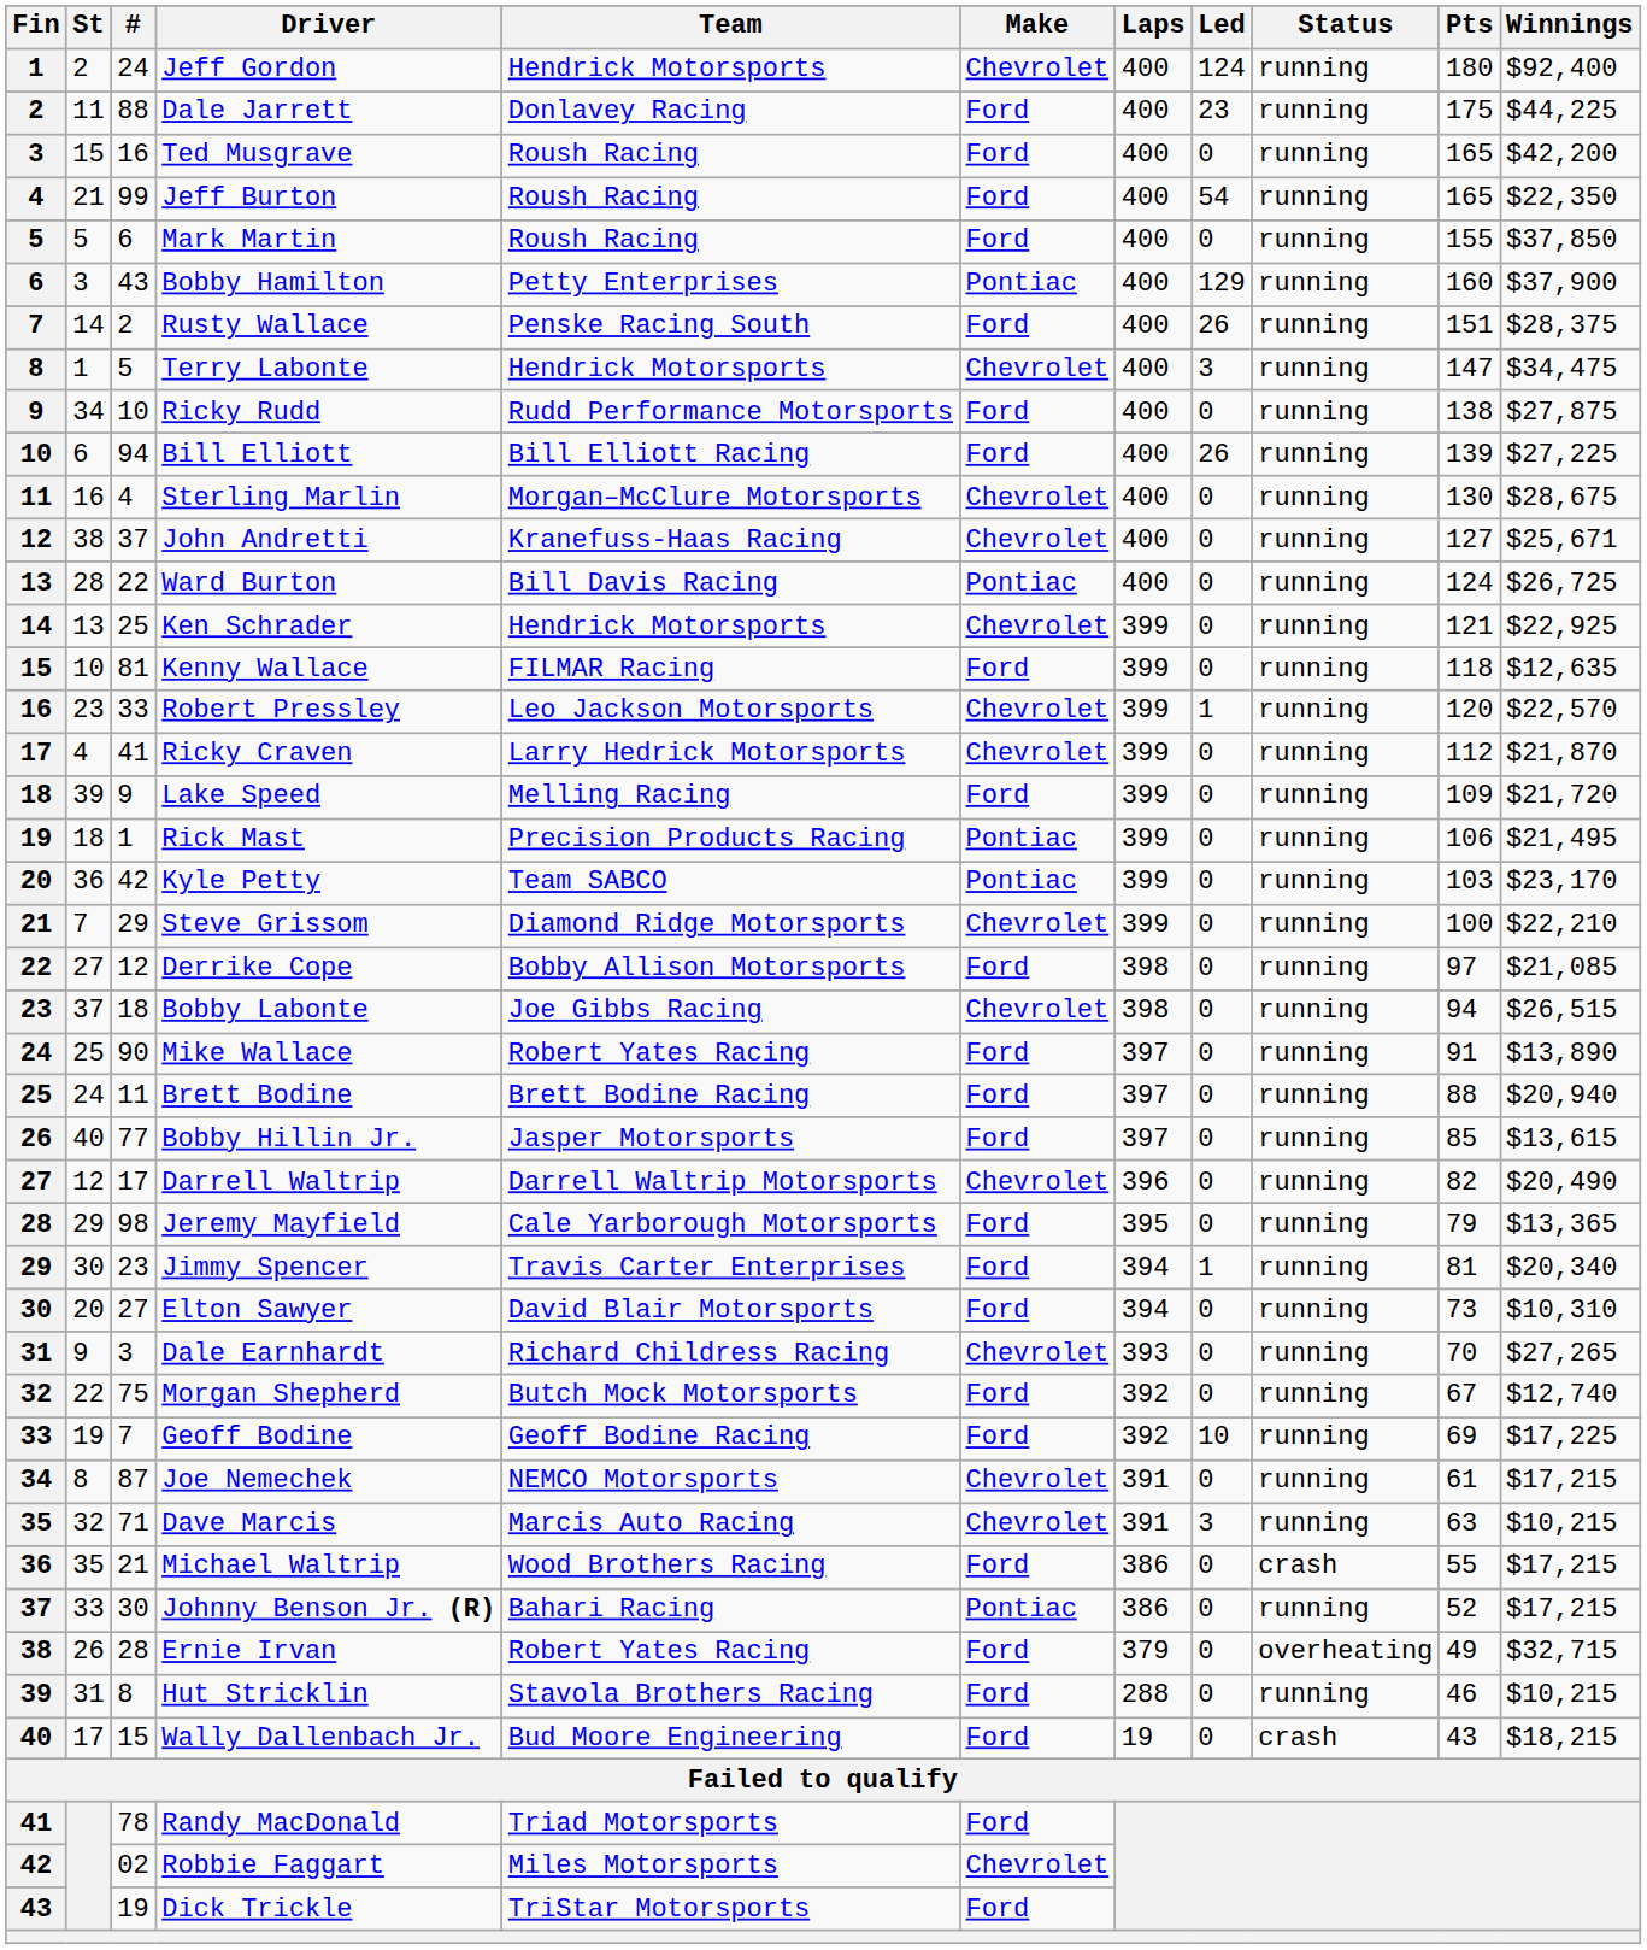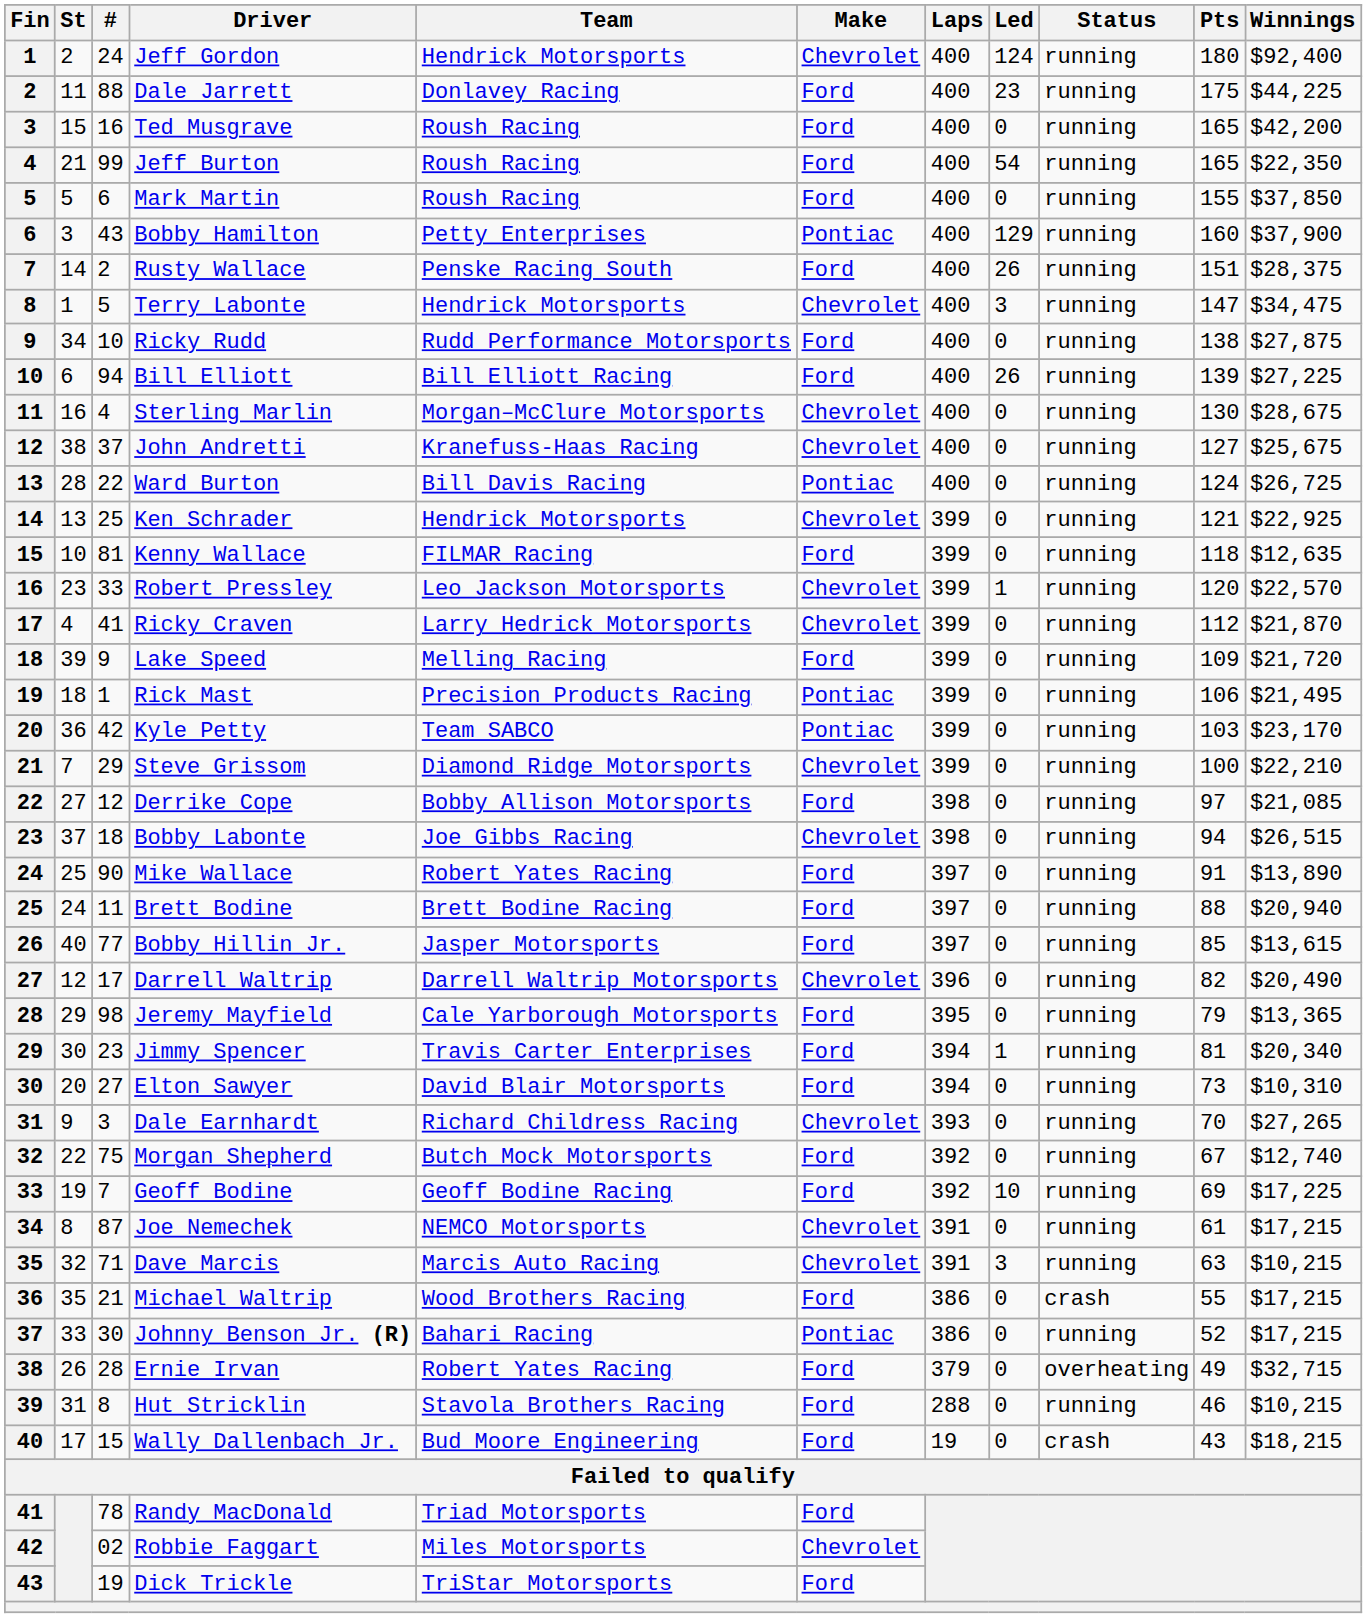 <table class="wikitable" style="font-size:95%">
 <tr>
 <th>Fin</th>
 <th>St</th>
 <th>#</th>
 <th>Driver</th>
 <th>Team</th>
 <th>Make</th>
 <th>Laps</th>
 <th>Led</th>
 <th>Status</th>
 <th>Pts</th>
 <th>Winnings</th>
 </tr>
 <tr>
 <th>1</th>
 <td>2</td>
 <td>24</td>
 <td><a href='#'>Jeff Gordon</a></td>
 <td><a href='#'>Hendrick Motorsports</a></td>
 <td><a href='#'>Chevrolet</a></td>
 <td>400</td>
 <td>124</td>
 <td>running</td>
 <td>180</td>
 <td>$92,400</td>
 </tr>
 <tr>
 <th>2</th>
 <td>11</td>
 <td>88</td>
 <td><a href='#'>Dale Jarrett</a></td>
 <td><a href='#'>Donlavey Racing</a></td>
 <td><a href='#'>Ford</a></td>
 <td>400</td>
 <td>23</td>
 <td>running</td>
 <td>175</td>
 <td>$44,225</td>
 </tr>
 <tr>
 <th>3</th>
 <td>15</td>
 <td>16</td>
 <td><a href='#'>Ted Musgrave</a></td>
 <td><a href='#'>Roush Racing</a></td>
 <td><a href='#'>Ford</a></td>
 <td>400</td>
 <td>0</td>
 <td>running</td>
 <td>165</td>
 <td>$42,200</td>
 </tr>
 <tr>
 <th>4</th>
 <td>21</td>
 <td>99</td>
 <td><a href='#'>Jeff Burton</a></td>
 <td><a href='#'>Roush Racing</a></td>
 <td><a href='#'>Ford</a></td>
 <td>400</td>
 <td>54</td>
 <td>running</td>
 <td>165</td>
 <td>$22,350</td>
 </tr>
 <tr>
 <th>5</th>
 <td>5</td>
 <td>6</td>
 <td><a href='#'>Mark Martin</a></td>
 <td><a href='#'>Roush Racing</a></td>
 <td><a href='#'>Ford</a></td>
 <td>400</td>
 <td>0</td>
 <td>running</td>
 <td>155</td>
 <td>$37,850</td>
 </tr>
 <tr>
 <th>6</th>
 <td>3</td>
 <td>43</td>
 <td><a href='#'>Bobby Hamilton</a></td>
 <td><a href='#'>Petty Enterprises</a></td>
 <td><a href='#'>Pontiac</a></td>
 <td>400</td>
 <td>129</td>
 <td>running</td>
 <td>160</td>
 <td>$37,900</td>
 </tr>
 <tr>
 <th>7</th>
 <td>14</td>
 <td>2</td>
 <td><a href='#'>Rusty Wallace</a></td>
 <td><a href='#'>Penske Racing South</a></td>
 <td><a href='#'>Ford</a></td>
 <td>400</td>
 <td>26</td>
 <td>running</td>
 <td>151</td>
 <td>$28,375</td>
 </tr>
 <tr>
 <th>8</th>
 <td>1</td>
 <td>5</td>
 <td><a href='#'>Terry Labonte</a></td>
 <td><a href='#'>Hendrick Motorsports</a></td>
 <td><a href='#'>Chevrolet</a></td>
 <td>400</td>
 <td>3</td>
 <td>running</td>
 <td>147</td>
 <td>$34,475</td>
 </tr>
 <tr>
 <th>9</th>
 <td>34</td>
 <td>10</td>
 <td><a href='#'>Ricky Rudd</a></td>
 <td><a href='#'>Rudd Performance Motorsports</a></td>
 <td><a href='#'>Ford</a></td>
 <td>400</td>
 <td>0</td>
 <td>running</td>
 <td>138</td>
 <td>$27,875</td>
 </tr>
 <tr>
 <th>10</th>
 <td>6</td>
 <td>94</td>
 <td><a href='#'>Bill Elliott</a></td>
 <td><a href='#'>Bill Elliott Racing</a></td>
 <td><a href='#'>Ford</a></td>
 <td>400</td>
 <td>26</td>
 <td>running</td>
 <td>139</td>
 <td>$27,225</td>
 </tr>
 <tr>
 <th>11</th>
 <td>16</td>
 <td>4</td>
 <td><a href='#'>Sterling Marlin</a></td>
 <td><a href='#'>Morgan–McClure Motorsports</a></td>
 <td><a href='#'>Chevrolet</a></td>
 <td>400</td>
 <td>0</td>
 <td>running</td>
 <td>130</td>
 <td>$28,675</td>
 </tr>
 <tr>
 <th>12</th>
 <td>38</td>
 <td>37</td>
 <td><a href='#'>John Andretti</a></td>
 <td><a href='#'>Kranefuss-Haas Racing</a></td>
 <td><a href='#'>Chevrolet</a></td>
 <td>400</td>
 <td>0</td>
 <td>running</td>
 <td>127</td>
-<td>$25,671</td>
+<td>$25,675</td>
 </tr>
 <tr>
 <th>13</th>
 <td>28</td>
 <td>22</td>
 <td><a href='#'>Ward Burton</a></td>
 <td><a href='#'>Bill Davis Racing</a></td>
 <td><a href='#'>Pontiac</a></td>
 <td>400</td>
 <td>0</td>
 <td>running</td>
 <td>124</td>
 <td>$26,725</td>
 </tr>
 <tr>
 <th>14</th>
 <td>13</td>
 <td>25</td>
 <td><a href='#'>Ken Schrader</a></td>
 <td><a href='#'>Hendrick Motorsports</a></td>
 <td><a href='#'>Chevrolet</a></td>
 <td>399</td>
 <td>0</td>
 <td>running</td>
 <td>121</td>
 <td>$22,925</td>
 </tr>
 <tr>
 <th>15</th>
 <td>10</td>
 <td>81</td>
 <td><a href='#'>Kenny Wallace</a></td>
 <td><a href='#'>FILMAR Racing</a></td>
 <td><a href='#'>Ford</a></td>
 <td>399</td>
 <td>0</td>
 <td>running</td>
 <td>118</td>
 <td>$12,635</td>
 </tr>
 <tr>
 <th>16</th>
 <td>23</td>
 <td>33</td>
 <td><a href='#'>Robert Pressley</a></td>
 <td><a href='#'>Leo Jackson Motorsports</a></td>
 <td><a href='#'>Chevrolet</a></td>
 <td>399</td>
 <td>1</td>
 <td>running</td>
 <td>120</td>
 <td>$22,570</td>
 </tr>
 <tr>
 <th>17</th>
 <td>4</td>
 <td>41</td>
 <td><a href='#'>Ricky Craven</a></td>
 <td><a href='#'>Larry Hedrick Motorsports</a></td>
 <td><a href='#'>Chevrolet</a></td>
 <td>399</td>
 <td>0</td>
 <td>running</td>
 <td>112</td>
 <td>$21,870</td>
 </tr>
 <tr>
 <th>18</th>
 <td>39</td>
 <td>9</td>
 <td><a href='#'>Lake Speed</a></td>
 <td><a href='#'>Melling Racing</a></td>
 <td><a href='#'>Ford</a></td>
 <td>399</td>
 <td>0</td>
 <td>running</td>
 <td>109</td>
 <td>$21,720</td>
 </tr>
 <tr>
 <th>19</th>
 <td>18</td>
 <td>1</td>
 <td><a href='#'>Rick Mast</a></td>
 <td><a href='#'>Precision Products Racing</a></td>
 <td><a href='#'>Pontiac</a></td>
 <td>399</td>
 <td>0</td>
 <td>running</td>
 <td>106</td>
 <td>$21,495</td>
 </tr>
 <tr>
 <th>20</th>
 <td>36</td>
 <td>42</td>
 <td><a href='#'>Kyle Petty</a></td>
 <td><a href='#'>Team SABCO</a></td>
 <td><a href='#'>Pontiac</a></td>
 <td>399</td>
 <td>0</td>
 <td>running</td>
 <td>103</td>
 <td>$23,170</td>
 </tr>
 <tr>
 <th>21</th>
 <td>7</td>
 <td>29</td>
 <td><a href='#'>Steve Grissom</a></td>
 <td><a href='#'>Diamond Ridge Motorsports</a></td>
 <td><a href='#'>Chevrolet</a></td>
 <td>399</td>
 <td>0</td>
 <td>running</td>
 <td>100</td>
 <td>$22,210</td>
 </tr>
 <tr>
 <th>22</th>
 <td>27</td>
 <td>12</td>
 <td><a href='#'>Derrike Cope</a></td>
 <td><a href='#'>Bobby Allison Motorsports</a></td>
 <td><a href='#'>Ford</a></td>
 <td>398</td>
 <td>0</td>
 <td>running</td>
 <td>97</td>
 <td>$21,085</td>
 </tr>
 <tr>
 <th>23</th>
 <td>37</td>
 <td>18</td>
 <td><a href='#'>Bobby Labonte</a></td>
 <td><a href='#'>Joe Gibbs Racing</a></td>
 <td><a href='#'>Chevrolet</a></td>
 <td>398</td>
 <td>0</td>
 <td>running</td>
 <td>94</td>
 <td>$26,515</td>
 </tr>
 <tr>
 <th>24</th>
 <td>25</td>
 <td>90</td>
 <td><a href='#'>Mike Wallace</a></td>
 <td><a href='#'>Robert Yates Racing</a></td>
 <td><a href='#'>Ford</a></td>
 <td>397</td>
 <td>0</td>
 <td>running</td>
 <td>91</td>
 <td>$13,890</td>
 </tr>
 <tr>
 <th>25</th>
 <td>24</td>
 <td>11</td>
 <td><a href='#'>Brett Bodine</a></td>
 <td><a href='#'>Brett Bodine Racing</a></td>
 <td><a href='#'>Ford</a></td>
 <td>397</td>
 <td>0</td>
 <td>running</td>
 <td>88</td>
 <td>$20,940</td>
 </tr>
 <tr>
 <th>26</th>
 <td>40</td>
 <td>77</td>
 <td><a href='#'>Bobby Hillin Jr.</a></td>
 <td><a href='#'>Jasper Motorsports</a></td>
 <td><a href='#'>Ford</a></td>
 <td>397</td>
 <td>0</td>
 <td>running</td>
 <td>85</td>
 <td>$13,615</td>
 </tr>
 <tr>
 <th>27</th>
 <td>12</td>
 <td>17</td>
 <td><a href='#'>Darrell Waltrip</a></td>
 <td><a href='#'>Darrell Waltrip Motorsports</a></td>
 <td><a href='#'>Chevrolet</a></td>
 <td>396</td>
 <td>0</td>
 <td>running</td>
 <td>82</td>
 <td>$20,490</td>
 </tr>
 <tr>
 <th>28</th>
 <td>29</td>
 <td>98</td>
 <td><a href='#'>Jeremy Mayfield</a></td>
 <td><a href='#'>Cale Yarborough Motorsports</a></td>
 <td><a href='#'>Ford</a></td>
 <td>395</td>
 <td>0</td>
 <td>running</td>
 <td>79</td>
 <td>$13,365</td>
 </tr>
 <tr>
 <th>29</th>
 <td>30</td>
 <td>23</td>
 <td><a href='#'>Jimmy Spencer</a></td>
 <td><a href='#'>Travis Carter Enterprises</a></td>
 <td><a href='#'>Ford</a></td>
 <td>394</td>
 <td>1</td>
 <td>running</td>
 <td>81</td>
 <td>$20,340</td>
 </tr>
 <tr>
 <th>30</th>
 <td>20</td>
 <td>27</td>
 <td><a href='#'>Elton Sawyer</a></td>
 <td><a href='#'>David Blair Motorsports</a></td>
 <td><a href='#'>Ford</a></td>
 <td>394</td>
 <td>0</td>
 <td>running</td>
 <td>73</td>
 <td>$10,310</td>
 </tr>
 <tr>
 <th>31</th>
 <td>9</td>
 <td>3</td>
 <td><a href='#'>Dale Earnhardt</a></td>
 <td><a href='#'>Richard Childress Racing</a></td>
 <td><a href='#'>Chevrolet</a></td>
 <td>393</td>
 <td>0</td>
 <td>running</td>
 <td>70</td>
 <td>$27,265</td>
 </tr>
 <tr>
 <th>32</th>
 <td>22</td>
 <td>75</td>
 <td><a href='#'>Morgan Shepherd</a></td>
 <td><a href='#'>Butch Mock Motorsports</a></td>
 <td><a href='#'>Ford</a></td>
 <td>392</td>
 <td>0</td>
 <td>running</td>
 <td>67</td>
 <td>$12,740</td>
 </tr>
 <tr>
 <th>33</th>
 <td>19</td>
 <td>7</td>
 <td><a href='#'>Geoff Bodine</a></td>
 <td><a href='#'>Geoff Bodine Racing</a></td>
 <td><a href='#'>Ford</a></td>
 <td>392</td>
 <td>10</td>
 <td>running</td>
 <td>69</td>
 <td>$17,225</td>
 </tr>
 <tr>
 <th>34</th>
 <td>8</td>
 <td>87</td>
 <td><a href='#'>Joe Nemechek</a></td>
 <td><a href='#'>NEMCO Motorsports</a></td>
 <td><a href='#'>Chevrolet</a></td>
 <td>391</td>
 <td>0</td>
 <td>running</td>
 <td>61</td>
 <td>$17,215</td>
 </tr>
 <tr>
 <th>35</th>
 <td>32</td>
 <td>71</td>
 <td><a href='#'>Dave Marcis</a></td>
 <td><a href='#'>Marcis Auto Racing</a></td>
 <td><a href='#'>Chevrolet</a></td>
 <td>391</td>
 <td>3</td>
 <td>running</td>
 <td>63</td>
 <td>$10,215</td>
 </tr>
 <tr>
 <th>36</th>
 <td>35</td>
 <td>21</td>
 <td><a href='#'>Michael Waltrip</a></td>
 <td><a href='#'>Wood Brothers Racing</a></td>
 <td><a href='#'>Ford</a></td>
 <td>386</td>
 <td>0</td>
 <td>crash</td>
 <td>55</td>
 <td>$17,215</td>
 </tr>
 <tr>
 <th>37</th>
 <td>33</td>
 <td>30</td>
 <td><a href='#'>Johnny Benson Jr.</a> <strong>(R)</strong></td>
 <td><a href='#'>Bahari Racing</a></td>
 <td><a href='#'>Pontiac</a></td>
 <td>386</td>
 <td>0</td>
 <td>running</td>
 <td>52</td>
 <td>$17,215</td>
 </tr>
 <tr>
 <th>38</th>
 <td>26</td>
 <td>28</td>
 <td><a href='#'>Ernie Irvan</a></td>
 <td><a href='#'>Robert Yates Racing</a></td>
 <td><a href='#'>Ford</a></td>
 <td>379</td>
 <td>0</td>
 <td>overheating</td>
 <td>49</td>
 <td>$32,715</td>
 </tr>
 <tr>
 <th>39</th>
 <td>31</td>
 <td>8</td>
 <td><a href='#'>Hut Stricklin</a></td>
 <td><a href='#'>Stavola Brothers Racing</a></td>
 <td><a href='#'>Ford</a></td>
 <td>288</td>
 <td>0</td>
 <td>running</td>
 <td>46</td>
 <td>$10,215</td>
 </tr>
 <tr>
 <th>40</th>
 <td>17</td>
 <td>15</td>
 <td><a href='#'>Wally Dallenbach Jr.</a></td>
 <td><a href='#'>Bud Moore Engineering</a></td>
 <td><a href='#'>Ford</a></td>
 <td>19</td>
 <td>0</td>
 <td>crash</td>
 <td>43</td>
 <td>$18,215</td>
 </tr>
 <tr>
 <th colspan="11">Failed to qualify</th>
 </tr>
 <tr>
 <th>41</th>
 <th rowspan="3"></th>
 <td>78</td>
 <td><a href='#'>Randy MacDonald</a></td>
 <td><a href='#'>Triad Motorsports</a></td>
 <td><a href='#'>Ford</a></td>
 <th colspan="5" rowspan="3"></th>
 </tr>
 <tr>
 <th>42</th>
 <td>02</td>
 <td><a href='#'>Robbie Faggart</a></td>
 <td><a href='#'>Miles Motorsports</a></td>
 <td><a href='#'>Chevrolet</a></td>
 </tr>
 <tr>
 <th>43</th>
 <td>19</td>
 <td><a href='#'>Dick Trickle</a></td>
 <td><a href='#'>TriStar Motorsports</a></td>
 <td><a href='#'>Ford</a></td>
 </tr>
 <tr>
 <th colspan="11"></th>
 </tr>
 </table>
